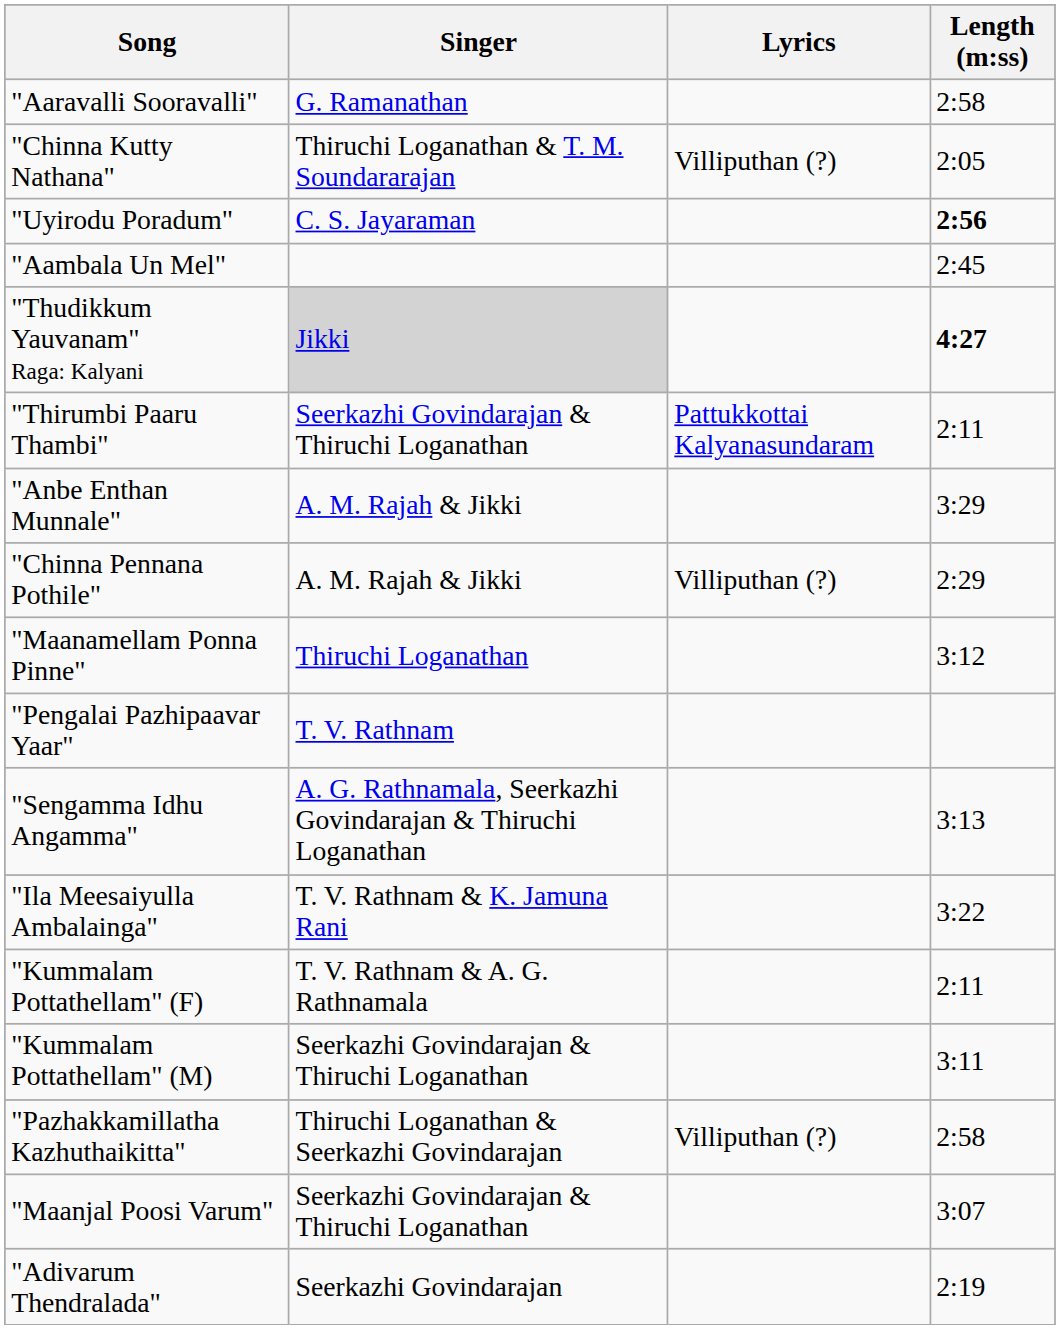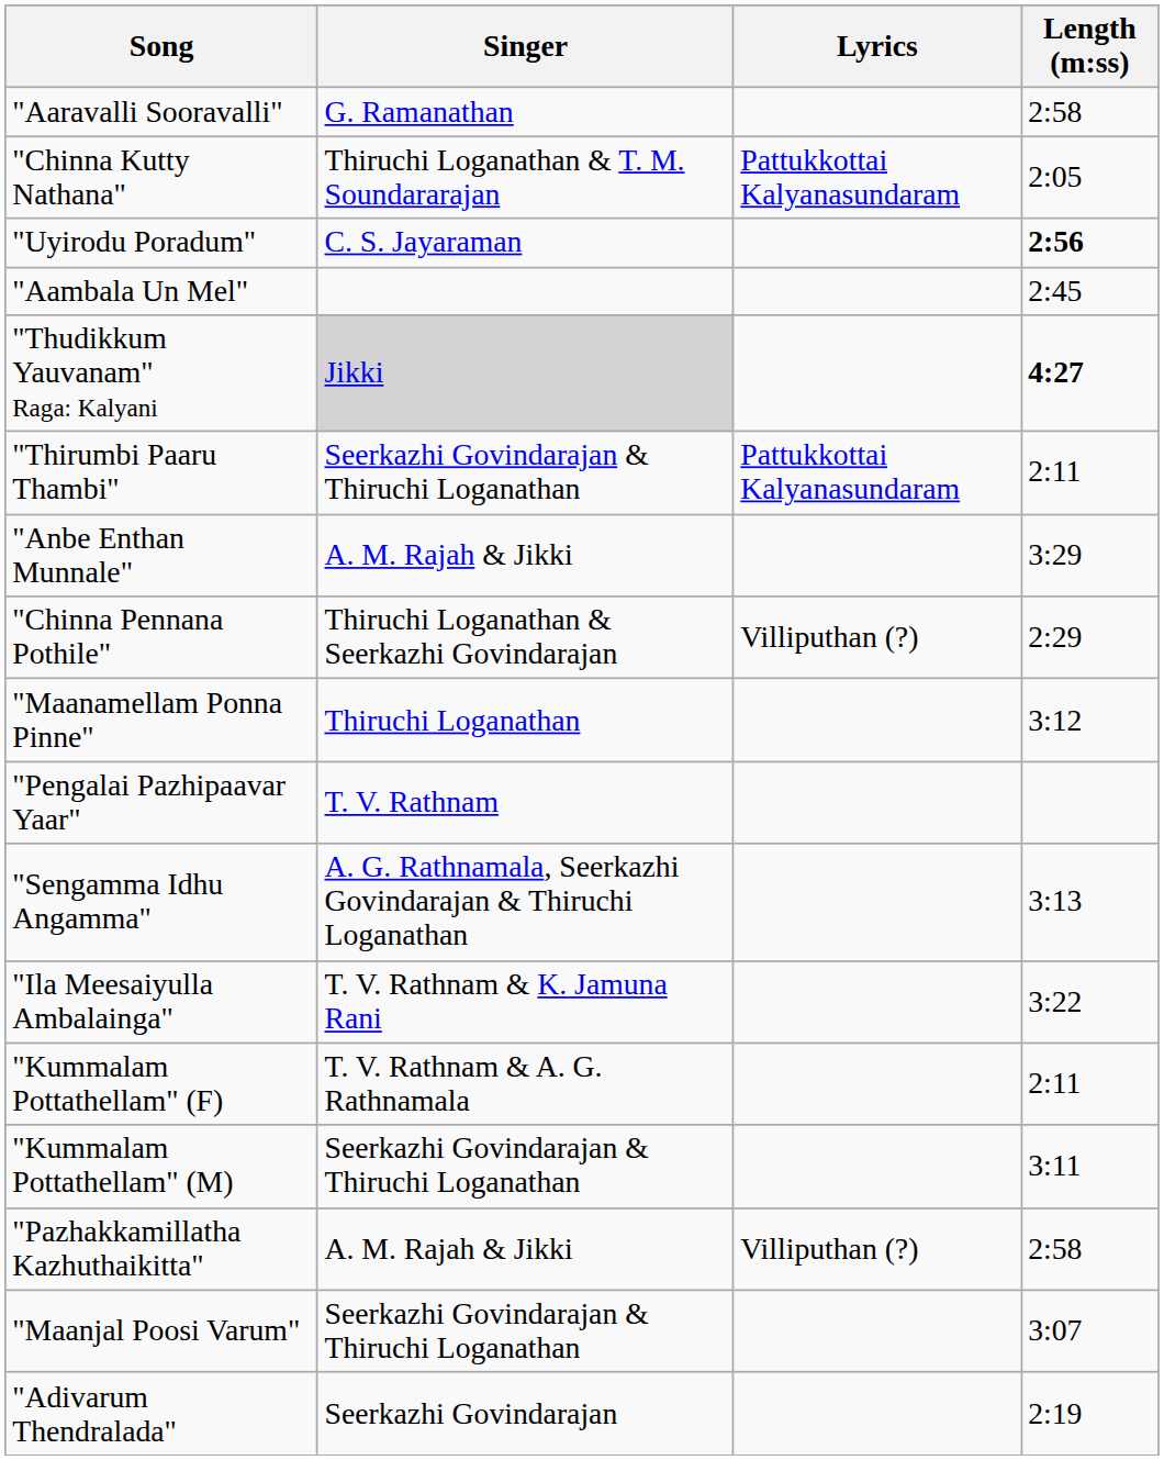 <table class="wikitable">
 <tr>
 <th>Song</th>
 <th>Singer</th>
 <th>Lyrics</th>
 <th>Length (m:ss)</th>
 </tr>
 <tr>
 <td>"Aaravalli Sooravalli"</td>
 <td><a href='#'>G. Ramanathan</a></td>
 <td></td>
 <td>2:58</td>
 </tr>
 <tr>
 <td>"Chinna Kutty Nathana"</td>
 <td>Thiruchi Loganathan & <a href='#'>T. M. Soundararajan</a></td>
-<td>Villiputhan (?)</td>
+<td><a href='#'>Pattukkottai Kalyanasundaram</a></td>
 <td>2:05</td>
 </tr>
 <tr>
 <td>"Uyirodu Poradum"</td>
 <td><a href='#'>C. S. Jayaraman</a></td>
 <td></td>
 <td><strong>2:56</strong></td>
 </tr>
 <tr>
 <td>"Aambala Un Mel"</td>
 <td></td>
 <td></td>
 <td>2:45</td>
 </tr>
 <tr>
 <td>"Thudikkum Yauvanam"<br><small>Raga: Kalyani</small></td>
 <td style="background: lightgrey;"><a href='#'>Jikki</a></td>
 <td></td>
 <td><strong>4:27</strong></td>
 </tr>
 <tr>
 <td>"Thirumbi Paaru Thambi"</td>
 <td><a href='#'>Seerkazhi Govindarajan</a> & Thiruchi Loganathan</td>
 <td><a href='#'>Pattukkottai Kalyanasundaram</a></td>
 <td>2:11</td>
 </tr>
 <tr>
 <td>"Anbe Enthan Munnale"</td>
 <td><a href='#'>A. M. Rajah</a> & Jikki</td>
 <td></td>
 <td>3:29</td>
 </tr>
 <tr>
 <td>"Chinna Pennana Pothile"</td>
-<td>A. M. Rajah & Jikki</td>
+<td>Thiruchi Loganathan & Seerkazhi Govindarajan</td>
 <td>Villiputhan (?)</td>
 <td>2:29</td>
 </tr>
 <tr>
 <td>"Maanamellam Ponna Pinne"</td>
 <td><a href='#'>Thiruchi Loganathan</a></td>
 <td></td>
 <td>3:12</td>
 </tr>
 <tr>
 <td>"Pengalai Pazhipaavar Yaar"</td>
 <td><a href='#'>T. V. Rathnam</a></td>
 <td></td>
 <td></td>
 </tr>
 <tr>
 <td>"Sengamma Idhu Angamma"</td>
 <td><a href='#'>A. G. Rathnamala</a>, Seerkazhi Govindarajan & Thiruchi Loganathan</td>
 <td></td>
 <td>3:13</td>
 </tr>
 <tr>
 <td>"Ila Meesaiyulla Ambalainga"</td>
 <td>T. V. Rathnam & <a href='#'>K. Jamuna Rani</a></td>
 <td></td>
 <td>3:22</td>
 </tr>
 <tr>
 <td>"Kummalam Pottathellam" (F)</td>
 <td>T. V. Rathnam & A. G. Rathnamala</td>
 <td></td>
 <td>2:11</td>
 </tr>
 <tr>
 <td>"Kummalam Pottathellam" (M)</td>
 <td>Seerkazhi Govindarajan & Thiruchi Loganathan</td>
 <td></td>
 <td>3:11</td>
 </tr>
 <tr>
 <td>"Pazhakkamillatha Kazhuthaikitta"</td>
-<td>Thiruchi Loganathan & Seerkazhi Govindarajan</td>
+<td>A. M. Rajah & Jikki</td>
 <td>Villiputhan (?)</td>
 <td>2:58</td>
 </tr>
 <tr>
 <td>"Maanjal Poosi Varum"</td>
 <td>Seerkazhi Govindarajan & Thiruchi Loganathan</td>
 <td></td>
 <td>3:07</td>
 </tr>
 <tr>
 <td>"Adivarum Thendralada"</td>
 <td>Seerkazhi Govindarajan</td>
 <td></td>
 <td>2:19</td>
 </tr>
 </table>
